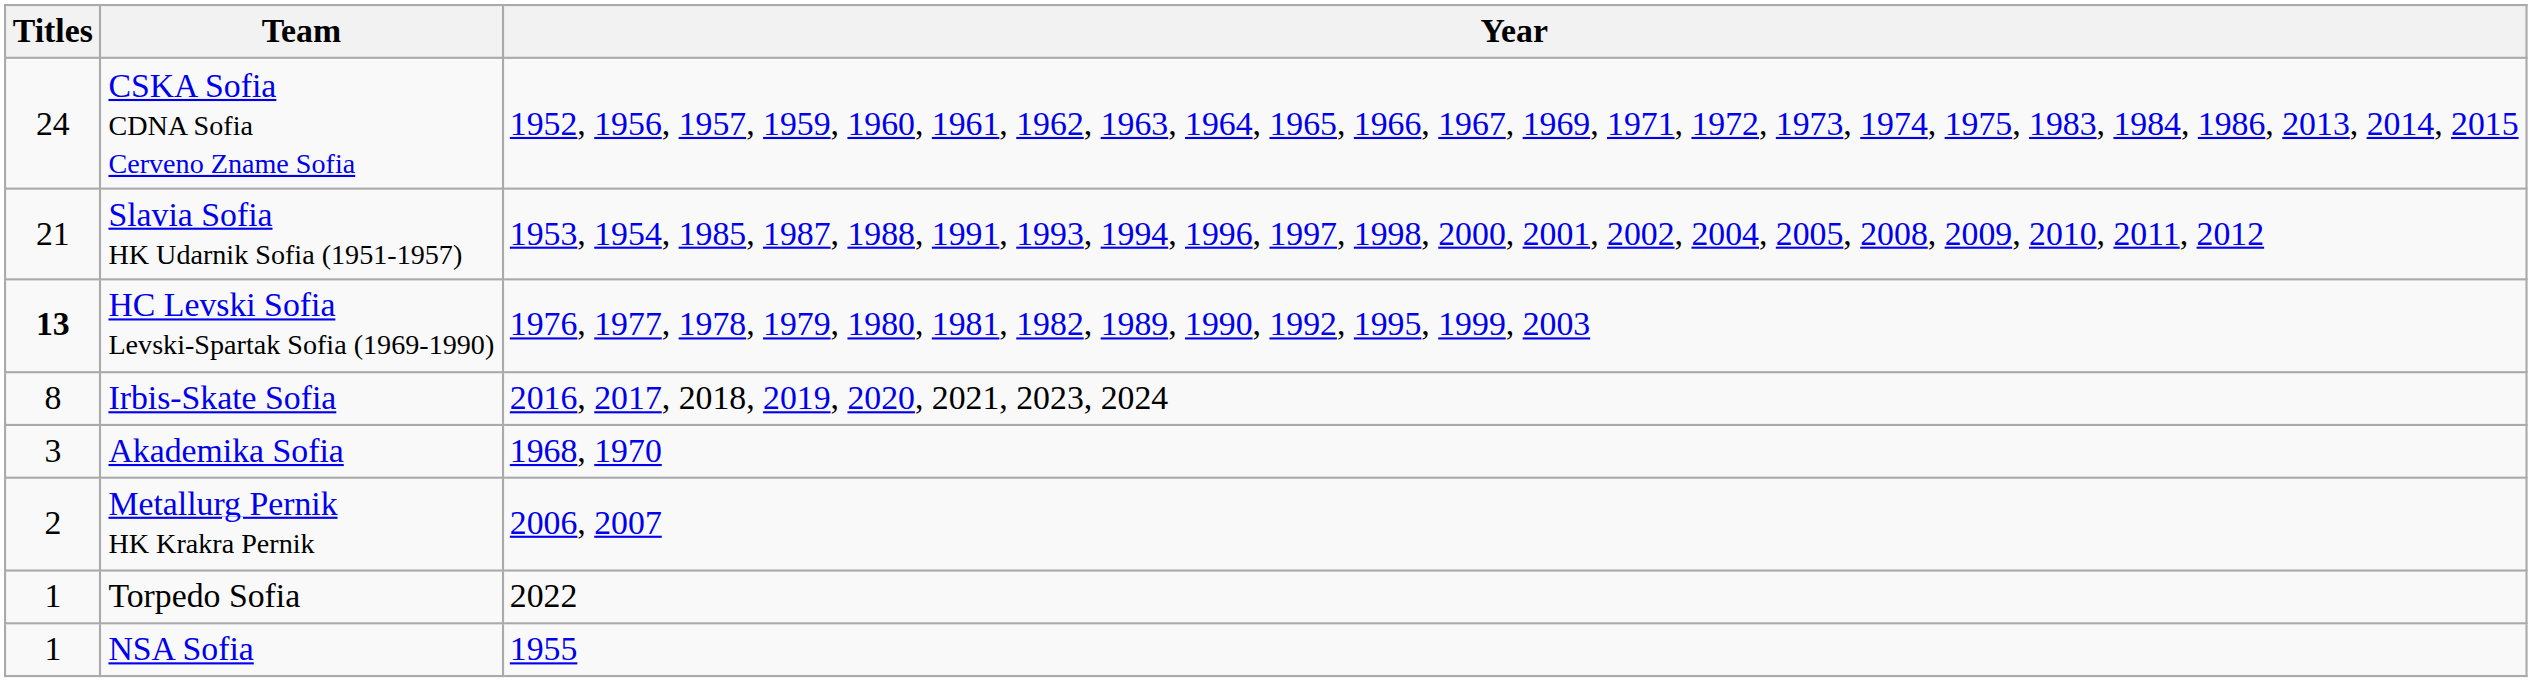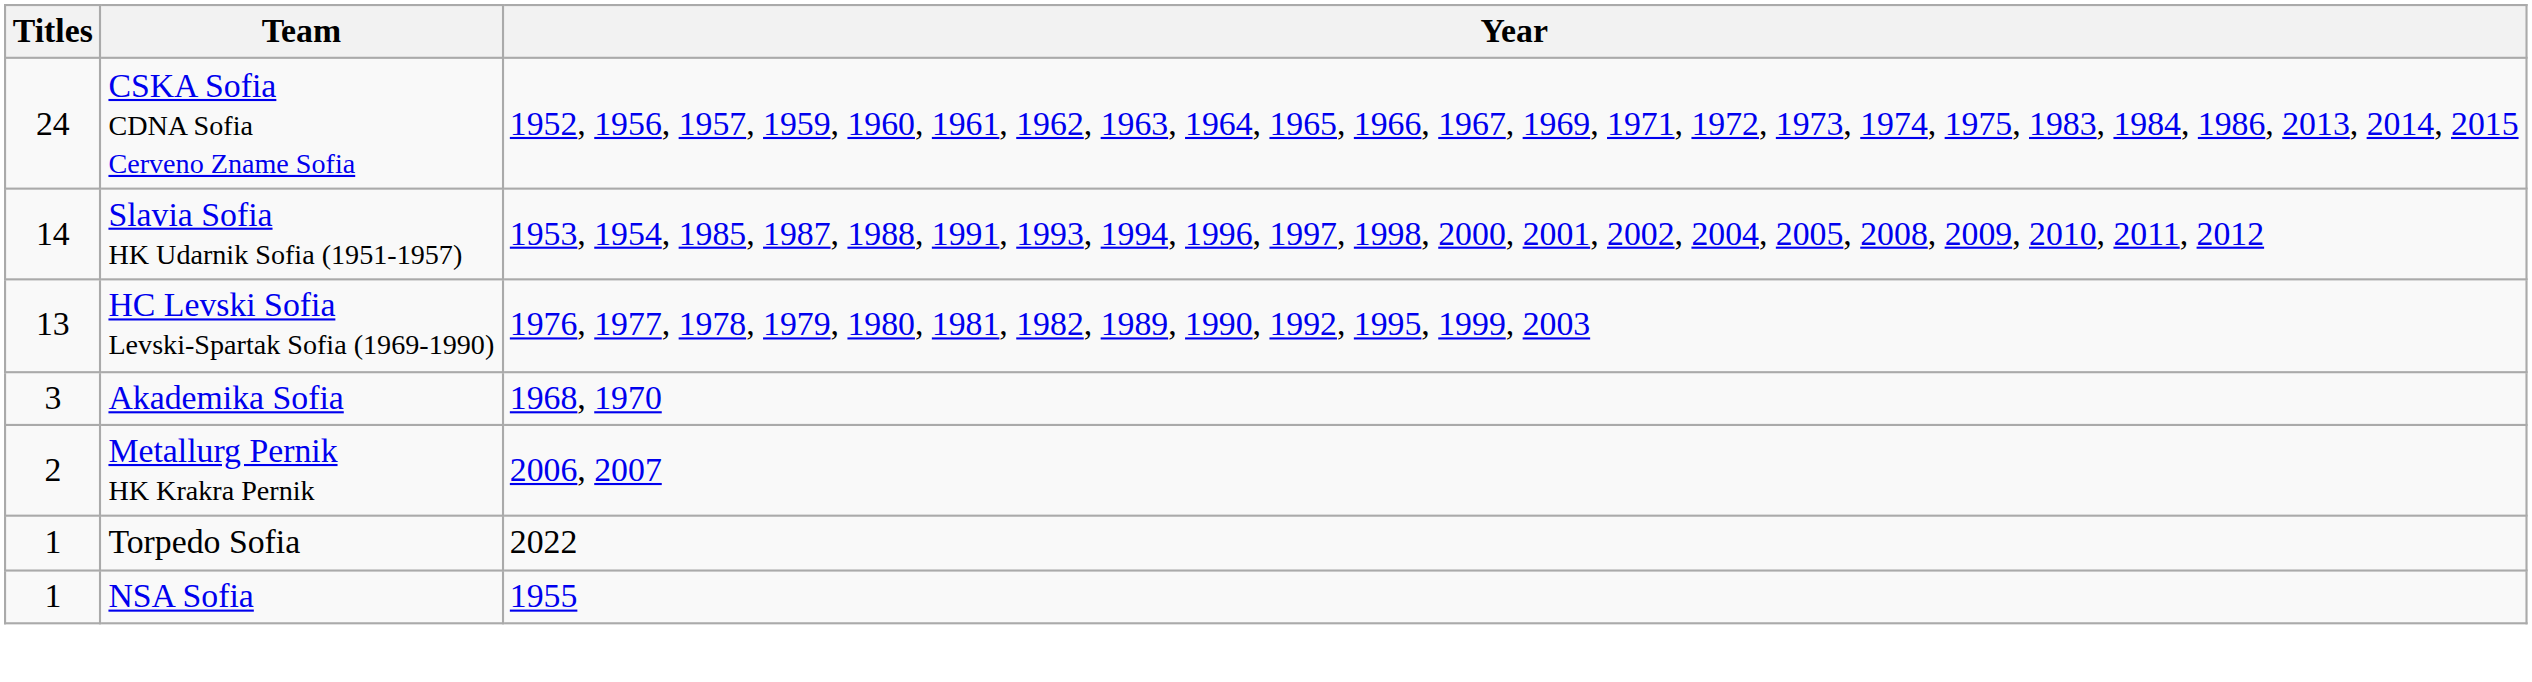 <table class="wikitable">
 <tr>
 <th>Titles</th>
 <th>Team</th>
 <th>Year</th>
 </tr>
 <tr>
 <td align=center>24</td>
 <td><a href='#'>CSKA Sofia</a> <br> <small>CDNA Sofia</small>  <br> <small><a href='#'>Cerveno Zname Sofia</a></small></td>
 <td><a href='#'>1952</a>, <a href='#'>1956</a>, <a href='#'>1957</a>, <a href='#'>1959</a>, <a href='#'>1960</a>, <a href='#'>1961</a>, <a href='#'>1962</a>, <a href='#'>1963</a>, <a href='#'>1964</a>, <a href='#'>1965</a>, <a href='#'>1966</a>, <a href='#'>1967</a>, <a href='#'>1969</a>, <a href='#'>1971</a>, <a href='#'>1972</a>, <a href='#'>1973</a>, <a href='#'>1974</a>, <a href='#'>1975</a>, <a href='#'>1983</a>, <a href='#'>1984</a>, <a href='#'>1986</a>, <a href='#'>2013</a>, <a href='#'>2014</a>, <a href='#'>2015</a></td>
 </tr>
 <tr>
-<td align=center>21</td>
+<td align=center>14</td>
 <td><a href='#'>Slavia Sofia</a> <br> <small>HK Udarnik Sofia (1951-1957) </small></td>
 <td><a href='#'>1953</a>, <a href='#'>1954</a>, <a href='#'>1985</a>, <a href='#'>1987</a>, <a href='#'>1988</a>, <a href='#'>1991</a>, <a href='#'>1993</a>, <a href='#'>1994</a>, <a href='#'>1996</a>, <a href='#'>1997</a>, <a href='#'>1998</a>, <a href='#'>2000</a>, <a href='#'>2001</a>, <a href='#'>2002</a>, <a href='#'>2004</a>, <a href='#'>2005</a>, <a href='#'>2008</a>, <a href='#'>2009</a>, <a href='#'>2010</a>, <a href='#'>2011</a>, <a href='#'>2012</a></td>
 </tr>
 <tr>
-<td align=center><strong>13</strong></td>
+<td align=center>13</td>
 <td><a href='#'>HC Levski Sofia</a> <br> <small>Levski-Spartak Sofia (1969-1990) </small></td>
 <td><a href='#'>1976</a>, <a href='#'>1977</a>, <a href='#'>1978</a>, <a href='#'>1979</a>, <a href='#'>1980</a>, <a href='#'>1981</a>, <a href='#'>1982</a>, <a href='#'>1989</a>, <a href='#'>1990</a>, <a href='#'>1992</a>, <a href='#'>1995</a>, <a href='#'>1999</a>, <a href='#'>2003</a></td>
-</tr>
-<tr>
-<td align=center>8</td>
-<td><a href='#'>Irbis-Skate Sofia</a></td>
-<td><a href='#'>2016</a>, <a href='#'>2017</a>, 2018, <a href='#'>2019</a>, <a href='#'>2020</a>, 2021, 2023, 2024</td>
 </tr>
 <tr>
 <td align=center>3</td>
 <td><a href='#'>Akademika Sofia</a></td>
 <td><a href='#'>1968</a>, <a href='#'>1970</a></td>
 </tr>
 <tr>
 <td align=center>2</td>
 <td><a href='#'>Metallurg Pernik</a>  <br> <small>HK Krakra Pernik</small></td>
 <td><a href='#'>2006</a>, <a href='#'>2007</a></td>
 </tr>
 <tr>
 <td align=center>1</td>
 <td>Torpedo Sofia</td>
 <td>2022</td>
 </tr>
 <tr>
 <td align=center>1</td>
 <td><a href='#'>NSA Sofia</a></td>
 <td><a href='#'>1955</a></td>
 </tr>
 </table>
